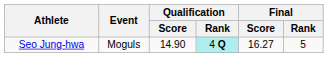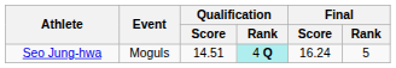 <table class="wikitable" style="font-size:90%; text-align:center; width:450px">
 <tr>
 <th rowspan="2">Athlete</th>
 <th rowspan="2">Event</th>
 <th colspan="2">Qualification</th>
 <th colspan="2">Final</th>
 </tr>
 <tr>
 <th>Score</th>
 <th>Rank</th>
 <th>Score</th>
 <th>Rank</th>
 </tr>
 <tr>
 <td rowspan=1><a href='#'>Seo Jung-hwa</a></td>
 <td>Moguls</td>
-<td>14.90</td>
+<td>14.51</td>
 <td style="background: paleturquoise;">4 <strong>Q</strong></td>
-<td>16.27</td>
+<td>16.24</td>
 <td>5</td>
 </tr>
 </table>
